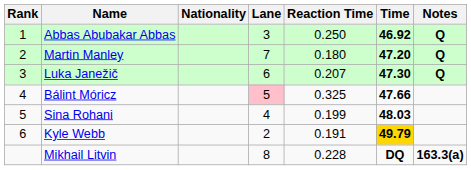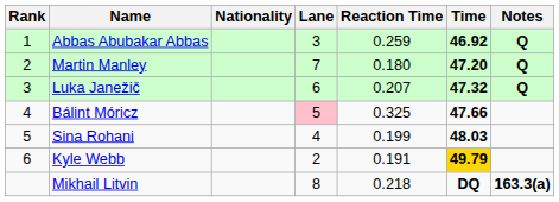 <table class="wikitable sortable" style="text-align:center">
 <tr>
 <th>Rank</th>
 <th>Name</th>
 <th>Nationality</th>
 <th>Lane</th>
 <th>Reaction Time</th>
 <th>Time</th>
 <th>Notes</th>
 </tr>
 <tr bgcolor=ccffcc>
 <td>1</td>
 <td align=left><a href='#'>Abbas Abubakar Abbas</a></td>
 <td align=left></td>
 <td>3</td>
-<td>0.250</td>
+<td>0.259</td>
 <td><strong>46.92</strong></td>
 <td><strong>Q</strong></td>
 </tr>
 <tr bgcolor=ccffcc>
 <td>2</td>
 <td align=left><a href='#'>Martin Manley</a></td>
 <td align=left></td>
 <td>7</td>
 <td>0.180</td>
 <td><strong>47.20</strong></td>
 <td><strong>Q</strong></td>
 </tr>
 <tr bgcolor=ccffcc>
 <td>3</td>
 <td align=left><a href='#'>Luka Janežič</a></td>
 <td align=left></td>
 <td>6</td>
 <td>0.207</td>
-<td><strong>47.30</strong></td>
+<td><strong>47.32</strong></td>
 <td><strong>Q</strong></td>
 </tr>
 <tr>
 <td>4</td>
 <td align=left><a href='#'>Bálint Móricz</a></td>
 <td align=left></td>
 <td style="background: pink;">5</td>
 <td>0.325</td>
 <td><strong>47.66</strong></td>
 <td></td>
 </tr>
 <tr>
 <td>5</td>
 <td align=left><a href='#'>Sina Rohani</a></td>
 <td align=left></td>
 <td>4</td>
 <td>0.199</td>
 <td><strong>48.03</strong></td>
 <td></td>
 </tr>
 <tr>
 <td>6</td>
 <td align=left><a href='#'>Kyle Webb</a></td>
 <td align=left></td>
 <td>2</td>
 <td>0.191</td>
 <td style="background: gold;"><strong>49.79</strong></td>
 <td></td>
 </tr>
 <tr>
 <td></td>
 <td align=left><a href='#'>Mikhail Litvin</a></td>
 <td align=left></td>
 <td>8</td>
-<td>0.228</td>
+<td>0.218</td>
 <td><strong>DQ</strong></td>
 <td><strong>163.3(a)</strong></td>
 </tr>
 </table>
